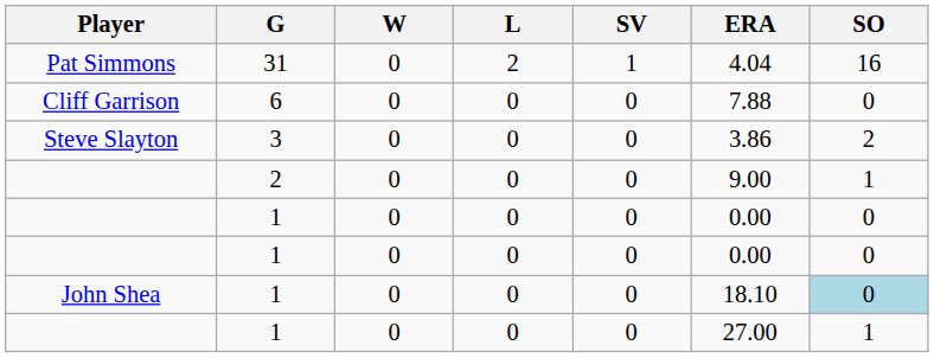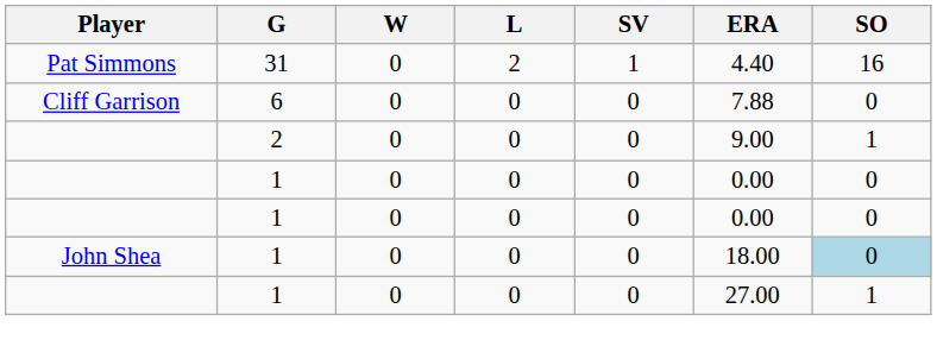 <table class="wikitable sortable">
 <tr>
 <th bgcolor="#DDDDFF" width="16%">Player</th>
 <th bgcolor="#DDDDFF" width="9%">G</th>
 <th bgcolor="#DDDDFF" width="9%">W</th>
 <th bgcolor="#DDDDFF" width="9%">L</th>
 <th bgcolor="#DDDDFF" width="9%">SV</th>
 <th bgcolor="#DDDDFF" width="9%">ERA</th>
 <th bgcolor="#DDDDFF" width="9%">SO</th>
 </tr>
 <tr align="center">
 <td><a href='#'>Pat Simmons</a></td>
 <td>31</td>
 <td>0</td>
 <td>2</td>
 <td>1</td>
-<td>4.04</td>
+<td>4.40</td>
 <td>16</td>
 </tr>
 <tr align="center">
 <td><a href='#'>Cliff Garrison</a></td>
 <td>6</td>
 <td>0</td>
 <td>0</td>
 <td>0</td>
 <td>7.88</td>
 <td>0</td>
-</tr>
-<tr align="center">
-<td><a href='#'>Steve Slayton</a></td>
-<td>3</td>
-<td>0</td>
-<td>0</td>
-<td>0</td>
-<td>3.86</td>
-<td>2</td>
 </tr>
 <tr align="center">
 <td></td>
 <td>2</td>
 <td>0</td>
 <td>0</td>
 <td>0</td>
 <td>9.00</td>
 <td>1</td>
 </tr>
 <tr align="center">
 <td></td>
 <td>1</td>
 <td>0</td>
 <td>0</td>
 <td>0</td>
 <td>0.00</td>
 <td>0</td>
 </tr>
 <tr align="center">
 <td></td>
 <td>1</td>
 <td>0</td>
 <td>0</td>
 <td>0</td>
 <td>0.00</td>
 <td>0</td>
 </tr>
 <tr align="center">
 <td><a href='#'>John Shea</a></td>
 <td>1</td>
 <td>0</td>
 <td>0</td>
 <td>0</td>
-<td>18.10</td>
+<td>18.00</td>
 <td style="background: lightblue;">0</td>
 </tr>
 <tr align="center">
 <td></td>
 <td>1</td>
 <td>0</td>
 <td>0</td>
 <td>0</td>
 <td>27.00</td>
 <td>1</td>
 </tr>
 </table>
